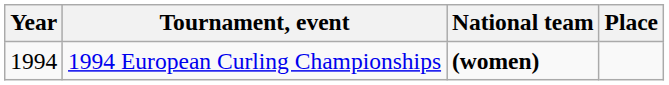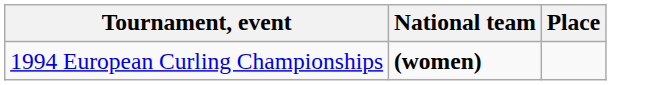 <table class="wikitable">
 <tr>
-<th scope="col">Year</th>
 <th scope="col">Tournament, event</th>
 <th scope="col">National team</th>
 <th scope="col">Place</th>
 </tr>
 <tr>
-<td>1994</td>
 <td><a href='#'>1994 European Curling Championships</a></td>
 <td><strong> (women)</strong></td>
 <td></td>
 </tr>
 </table>
